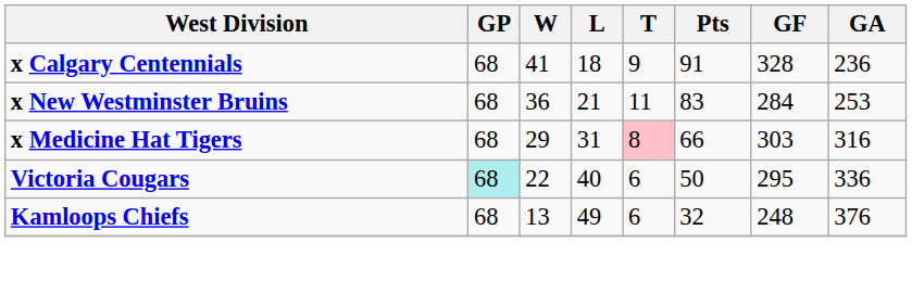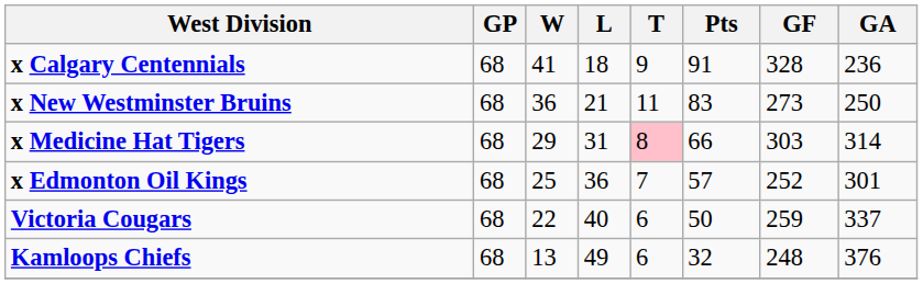 <table class="wikitable">
 <tr>
 <th width="45%">West Division</th>
 <th width="5%">GP</th>
 <th width="5%">W</th>
 <th width="5%">L</th>
 <th width="5%">T</th>
 <th width="7.5%">Pts</th>
 <th width="7.5%">GF</th>
 <th width="7.5%">GA</th>
 </tr>
 <tr>
 <td><strong>x <a href='#'>Calgary Centennials</a></strong></td>
 <td>68</td>
 <td>41</td>
 <td>18</td>
 <td>9</td>
 <td>91</td>
 <td>328</td>
 <td>236</td>
 </tr>
 <tr>
 <td><strong>x <a href='#'>New Westminster Bruins</a></strong></td>
 <td>68</td>
 <td>36</td>
 <td>21</td>
 <td>11</td>
 <td>83</td>
-<td>284</td>
-<td>253</td>
+<td>273</td>
+<td>250</td>
 </tr>
 <tr>
 <td><strong>x <a href='#'>Medicine Hat Tigers</a></strong></td>
 <td>68</td>
 <td>29</td>
 <td>31</td>
 <td style="background: pink;">8</td>
 <td>66</td>
 <td>303</td>
-<td>316</td>
+<td>314</td>
+</tr>
+<tr>
+<td><strong>x <a href='#'>Edmonton Oil Kings</a></strong></td>
+<td>68</td>
+<td>25</td>
+<td>36</td>
+<td>7</td>
+<td>57</td>
+<td>252</td>
+<td>301</td>
 </tr>
 <tr>
 <td><strong><a href='#'>Victoria Cougars</a></strong></td>
-<td style="background: paleturquoise;">68</td>
+<td>68</td>
 <td>22</td>
 <td>40</td>
 <td>6</td>
 <td>50</td>
-<td>295</td>
-<td>336</td>
+<td>259</td>
+<td>337</td>
 </tr>
 <tr>
 <td><strong><a href='#'>Kamloops Chiefs</a></strong></td>
 <td>68</td>
 <td>13</td>
 <td>49</td>
 <td>6</td>
 <td>32</td>
 <td>248</td>
 <td>376</td>
 </tr>
 <tr>
 </tr>
 </table>
